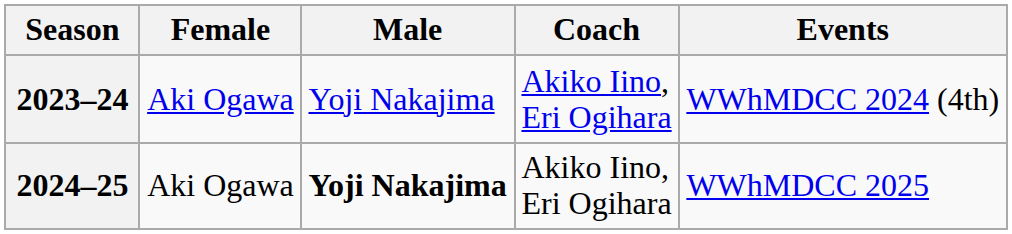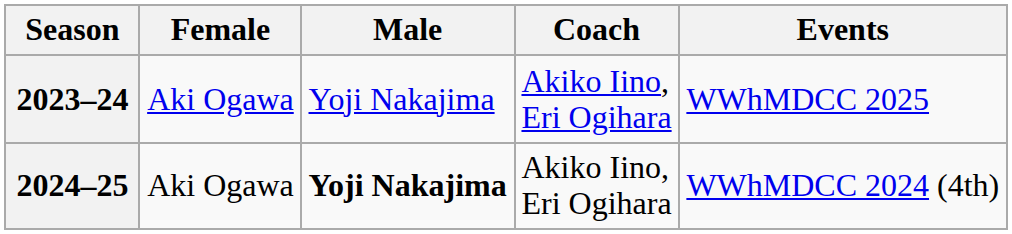 <table class="wikitable">
 <tr>
 <th scope="col" width=60>Season</th>
 <th scope="col">Female</th>
 <th scope="col">Male</th>
 <th scope="col">Coach</th>
 <th scope="col">Events</th>
 </tr>
 <tr>
 <th scope="row">2023–24</th>
 <td><a href='#'>Aki Ogawa</a></td>
 <td><a href='#'>Yoji Nakajima</a></td>
 <td><a href='#'>Akiko Iino</a>,<br><a href='#'>Eri Ogihara</a></td>
-<td><a href='#'>WWhMDCC 2024</a> (4th)</td>
+<td><a href='#'>WWhMDCC 2025</a> </td>
 </tr>
 <tr>
 <th scope="row">2024–25</th>
 <td>Aki Ogawa</td>
 <td><strong>Yoji Nakajima</strong></td>
 <td>Akiko Iino,<br>Eri Ogihara</td>
-<td><a href='#'>WWhMDCC 2025</a> </td>
+<td><a href='#'>WWhMDCC 2024</a> (4th)</td>
 </tr>
 </table>
